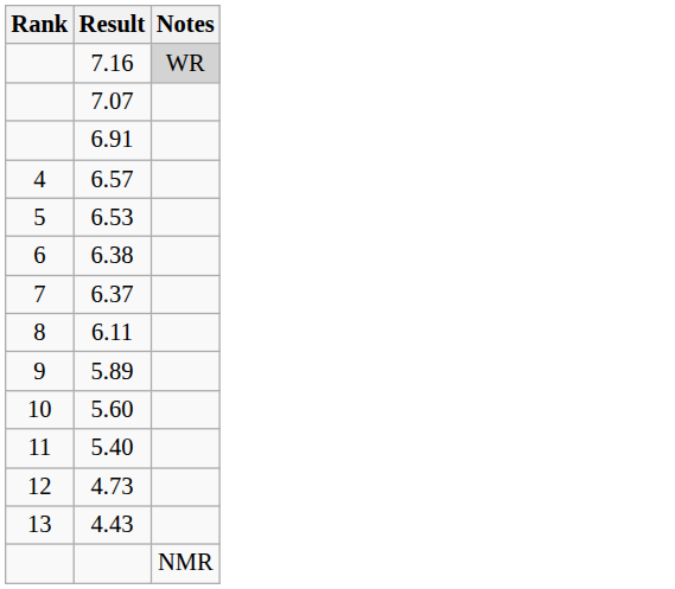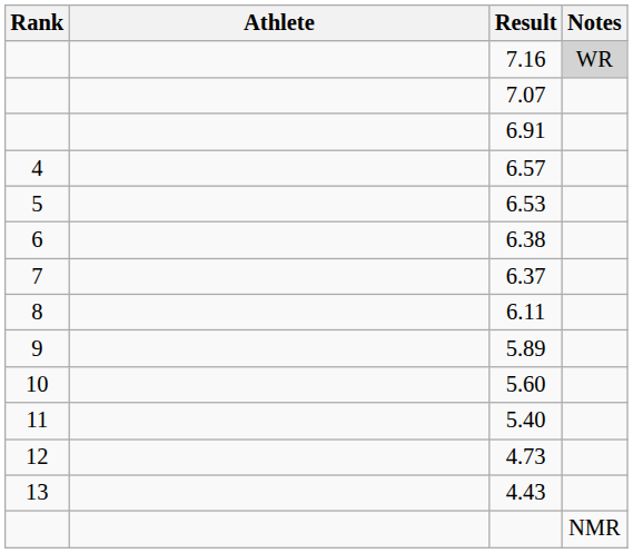 <table class="wikitable" style="text-align:center">
 <tr>
 <th>Rank</th>
+<th Style="width:18em">Athlete</th>
 <th>Result</th>
 <th>Notes</th>
 </tr>
 <tr>
 <td></td>
+<td style="text-align:left"></td>
 <td>7.16</td>
 <td style="background: lightgrey;">WR</td>
 </tr>
 <tr>
 <td></td>
+<td style="text-align:left"></td>
 <td>7.07</td>
 <td></td>
 </tr>
 <tr>
 <td></td>
+<td style="text-align:left"></td>
 <td>6.91</td>
 <td></td>
 </tr>
 <tr>
 <td>4</td>
+<td style="text-align:left"></td>
 <td>6.57</td>
 <td></td>
 </tr>
 <tr>
 <td>5</td>
+<td style="text-align:left"></td>
 <td>6.53</td>
 <td></td>
 </tr>
 <tr>
 <td>6</td>
+<td style="text-align:left"></td>
 <td>6.38</td>
 <td></td>
 </tr>
 <tr>
 <td>7</td>
+<td style="text-align:left"></td>
 <td>6.37</td>
 <td></td>
 </tr>
 <tr>
 <td>8</td>
+<td style="text-align:left"></td>
 <td>6.11</td>
 <td></td>
 </tr>
 <tr>
 <td>9</td>
+<td style="text-align:left"></td>
 <td>5.89</td>
 <td></td>
 </tr>
 <tr>
 <td>10</td>
+<td style="text-align:left"></td>
 <td>5.60</td>
 <td></td>
 </tr>
 <tr>
 <td>11</td>
+<td style="text-align:left"></td>
 <td>5.40</td>
 <td></td>
 </tr>
 <tr>
 <td>12</td>
+<td style="text-align:left"></td>
 <td>4.73</td>
 <td></td>
 </tr>
 <tr>
 <td>13</td>
+<td style="text-align:left"></td>
 <td>4.43</td>
 <td></td>
 </tr>
 <tr>
 <td></td>
+<td style="text-align:left"></td>
 <td></td>
 <td>NMR</td>
 </tr>
 </table>
